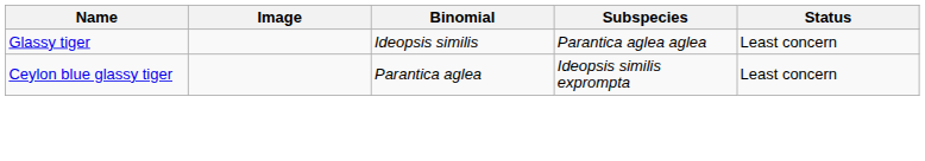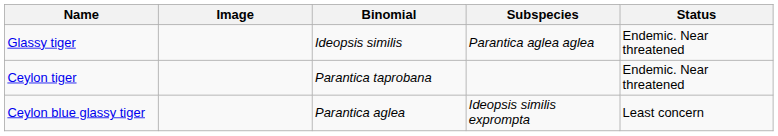 <table width=60% class="wikitable">
 <tr>
 <th>Name</th>
 <th width="20%">Image</th>
 <th width="20%">Binomial</th>
 <th width=20%>Subspecies</th>
 <th width=20%>Status</th>
 </tr>
 <tr>
 <td><a href='#'>Glassy tiger</a></td>
 <td><br></td>
 <td><em>Ideopsis similis</em></td>
 <td><em>Parantica aglea aglea</em></td>
-<td>Least concern</td>
+<td>Endemic. Near threatened</td>
+</tr>
+<tr>
+<td><a href='#'>Ceylon tiger</a></td>
+<td><br></td>
+<td><em>Parantica taprobana</em></td>
+<td></td>
+<td>Endemic. Near threatened</td>
 </tr>
 <tr>
 <td><a href='#'>Ceylon blue glassy tiger</a></td>
 <td></td>
 <td><em>Parantica aglea</em></td>
 <td><em>Ideopsis similis exprompta</em></td>
 <td>Least concern</td>
 </tr>
 </table>
